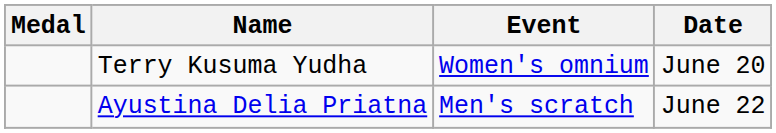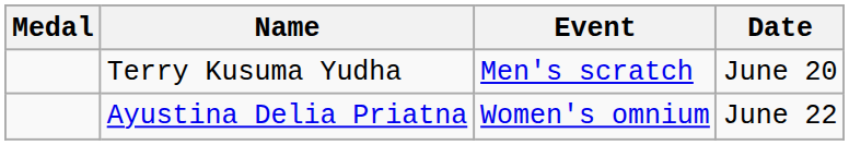 <table class="wikitable sortable">
 <tr>
 <th>Medal</th>
 <th>Name</th>
 <th>Event</th>
 <th>Date</th>
 </tr>
 <tr>
 <td></td>
 <td>Terry Kusuma Yudha</td>
-<td><a href='#'>Women's omnium</a></td>
+<td><a href='#'>Men's scratch</a></td>
 <td>June 20</td>
 </tr>
 <tr>
 <td></td>
 <td><a href='#'>Ayustina Delia Priatna</a></td>
-<td><a href='#'>Men's scratch</a></td>
+<td><a href='#'>Women's omnium</a></td>
 <td>June 22</td>
 </tr>
 </table>
